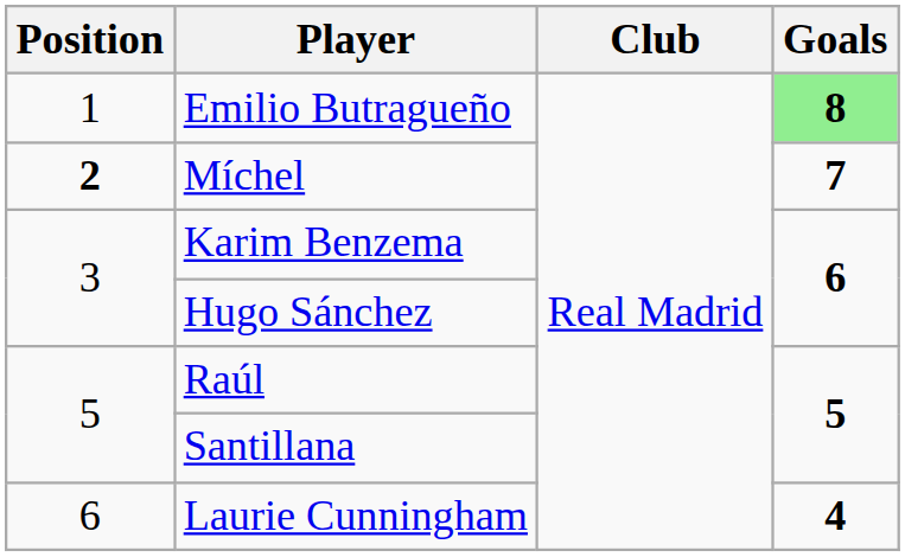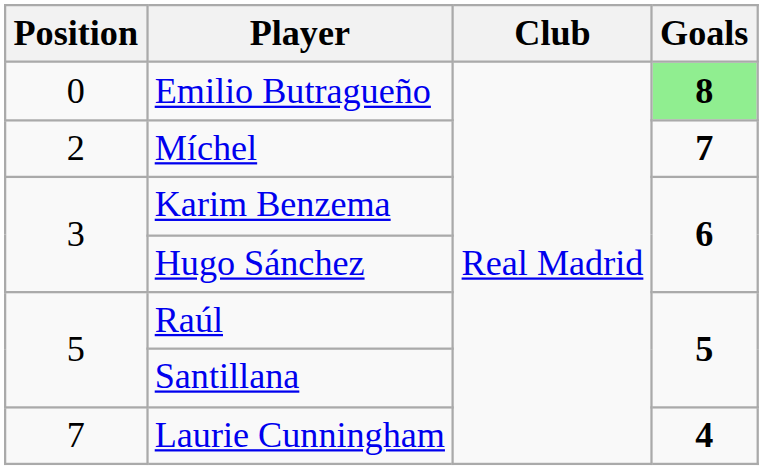 <table class="wikitable">
 <tr>
 <th>Position</th>
 <th>Player</th>
 <th>Club</th>
 <th>Goals</th>
 </tr>
 <tr>
-<td align="center">1</td>
+<td align="center">0</td>
 <td> <a href='#'>Emilio Butragueño</a></td>
 <td rowspan="7"> <a href='#'>Real Madrid</a></td>
 <td align="center" style="background: lightgreen;"><strong>8</strong></td>
 </tr>
 <tr>
-<td align="center"><strong>2</strong></td>
+<td align="center">2</td>
 <td> <a href='#'>Míchel</a></td>
 <td align="center"><strong>7</strong></td>
 </tr>
 <tr>
 <td rowspan=2 align="center">3</td>
 <td> <a href='#'>Karim Benzema</a></td>
 <td rowspan=2 align="center"><strong>6</strong></td>
 </tr>
 <tr>
 <td> <a href='#'>Hugo Sánchez</a></td>
 </tr>
 <tr>
 <td rowspan=2 align="center">5</td>
 <td> <a href='#'>Raúl</a></td>
 <td rowspan=2 align="center"><strong>5</strong></td>
 </tr>
 <tr>
 <td> <a href='#'>Santillana</a></td>
 </tr>
 <tr>
-<td align="center">6</td>
+<td align="center">7</td>
 <td> <a href='#'>Laurie Cunningham</a></td>
 <td align="center"><strong>4</strong></td>
 </tr>
 </table>
